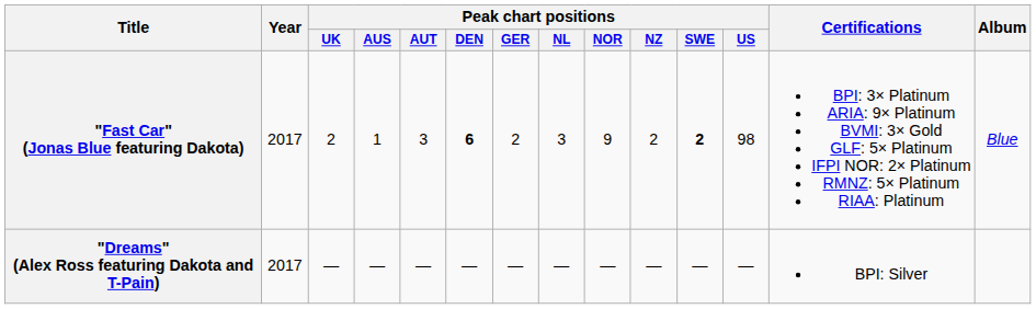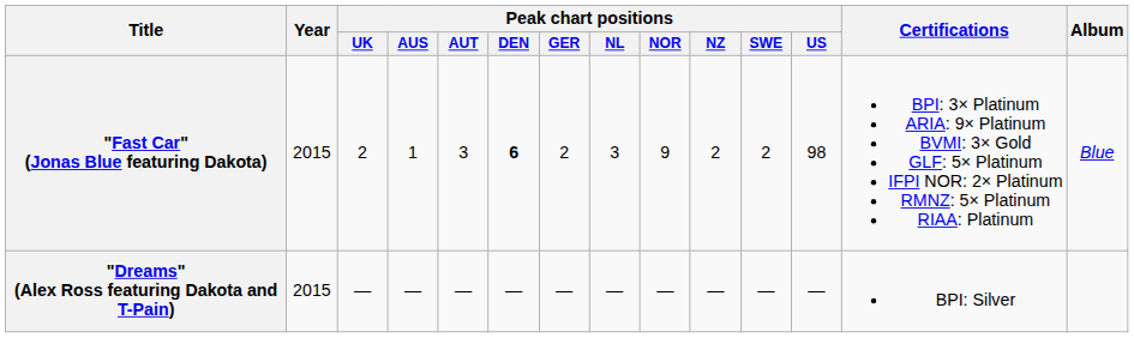 <table class="wikitable plainrowheaders" style="text-align:center;">
 <tr>
 <th scope="col" rowspan="2" style="width:16em;">Title</th>
 <th scope="col" rowspan="2" style="width:2.5em;">Year</th>
 <th scope="col" colspan="10">Peak chart positions</th>
 <th scope="col" rowspan="2"><a href='#'>Certifications</a></th>
 <th scope="col" rowspan="2">Album</th>
 </tr>
 <tr>
 <th scope="col" style="width:3em;font-size:85%;"><a href='#'>UK</a><br></th>
 <th scope="col" style="width:3em;font-size:85%;"><a href='#'>AUS</a><br></th>
 <th scope="col" style="width:3em;font-size:85%;"><a href='#'>AUT</a><br></th>
 <th scope="col" style="width:3em;font-size:85%;"><a href='#'>DEN</a><br></th>
 <th scope="col" style="width:3em;font-size:85%;"><a href='#'>GER</a><br></th>
 <th scope="col" style="width:3em;font-size:85%;"><a href='#'>NL</a><br></th>
 <th scope="col" style="width:3em;font-size:85%;"><a href='#'>NOR</a><br></th>
 <th scope="col" style="width:3em;font-size:85%;"><a href='#'>NZ</a><br></th>
 <th scope="col" style="width:3em;font-size:85%;"><a href='#'>SWE</a><br></th>
 <th scope="col" style="width:3em;font-size:85%;"><a href='#'>US</a><br></th>
 </tr>
 <tr>
 <th scope="row">"<a href='#'>Fast Car</a>"<br><span>(<a href='#'>Jonas Blue</a> featuring Dakota)</span></th>
-<td>2017</td>
+<td>2015</td>
 <td>2</td>
 <td>1</td>
 <td>3</td>
 <td><strong>6</strong></td>
 <td>2</td>
 <td>3</td>
 <td>9</td>
 <td>2</td>
-<td><strong>2</strong></td>
+<td>2</td>
 <td>98</td>
 <td><br><ul><li><a href='#'>BPI</a>: 3× Platinum</li><li><a href='#'>ARIA</a>: 9× Platinum</li><li><a href='#'>BVMI</a>: 3× Gold</li><li><a href='#'>GLF</a>: 5× Platinum</li><li><a href='#'>IFPI</a> NOR: 2× Platinum</li><li><a href='#'>RMNZ</a>: 5× Platinum</li><li><a href='#'>RIAA</a>: Platinum</li></ul></td>
 <td><em><a href='#'>Blue</a></em></td>
 </tr>
 <tr>
 <th scope="row">"<a href='#'>Dreams</a>"<br><span>(Alex Ross featuring Dakota and <a href='#'>T-Pain</a>)</span></th>
-<td>2017</td>
+<td>2015</td>
 <td>—</td>
 <td>—</td>
 <td>—</td>
 <td>—</td>
 <td>—</td>
 <td>—</td>
 <td>—</td>
 <td>—</td>
 <td>—</td>
 <td>—</td>
 <td><br><ul><li>BPI: Silver</li></ul></td>
 <td></td>
 </tr>
 </table>
